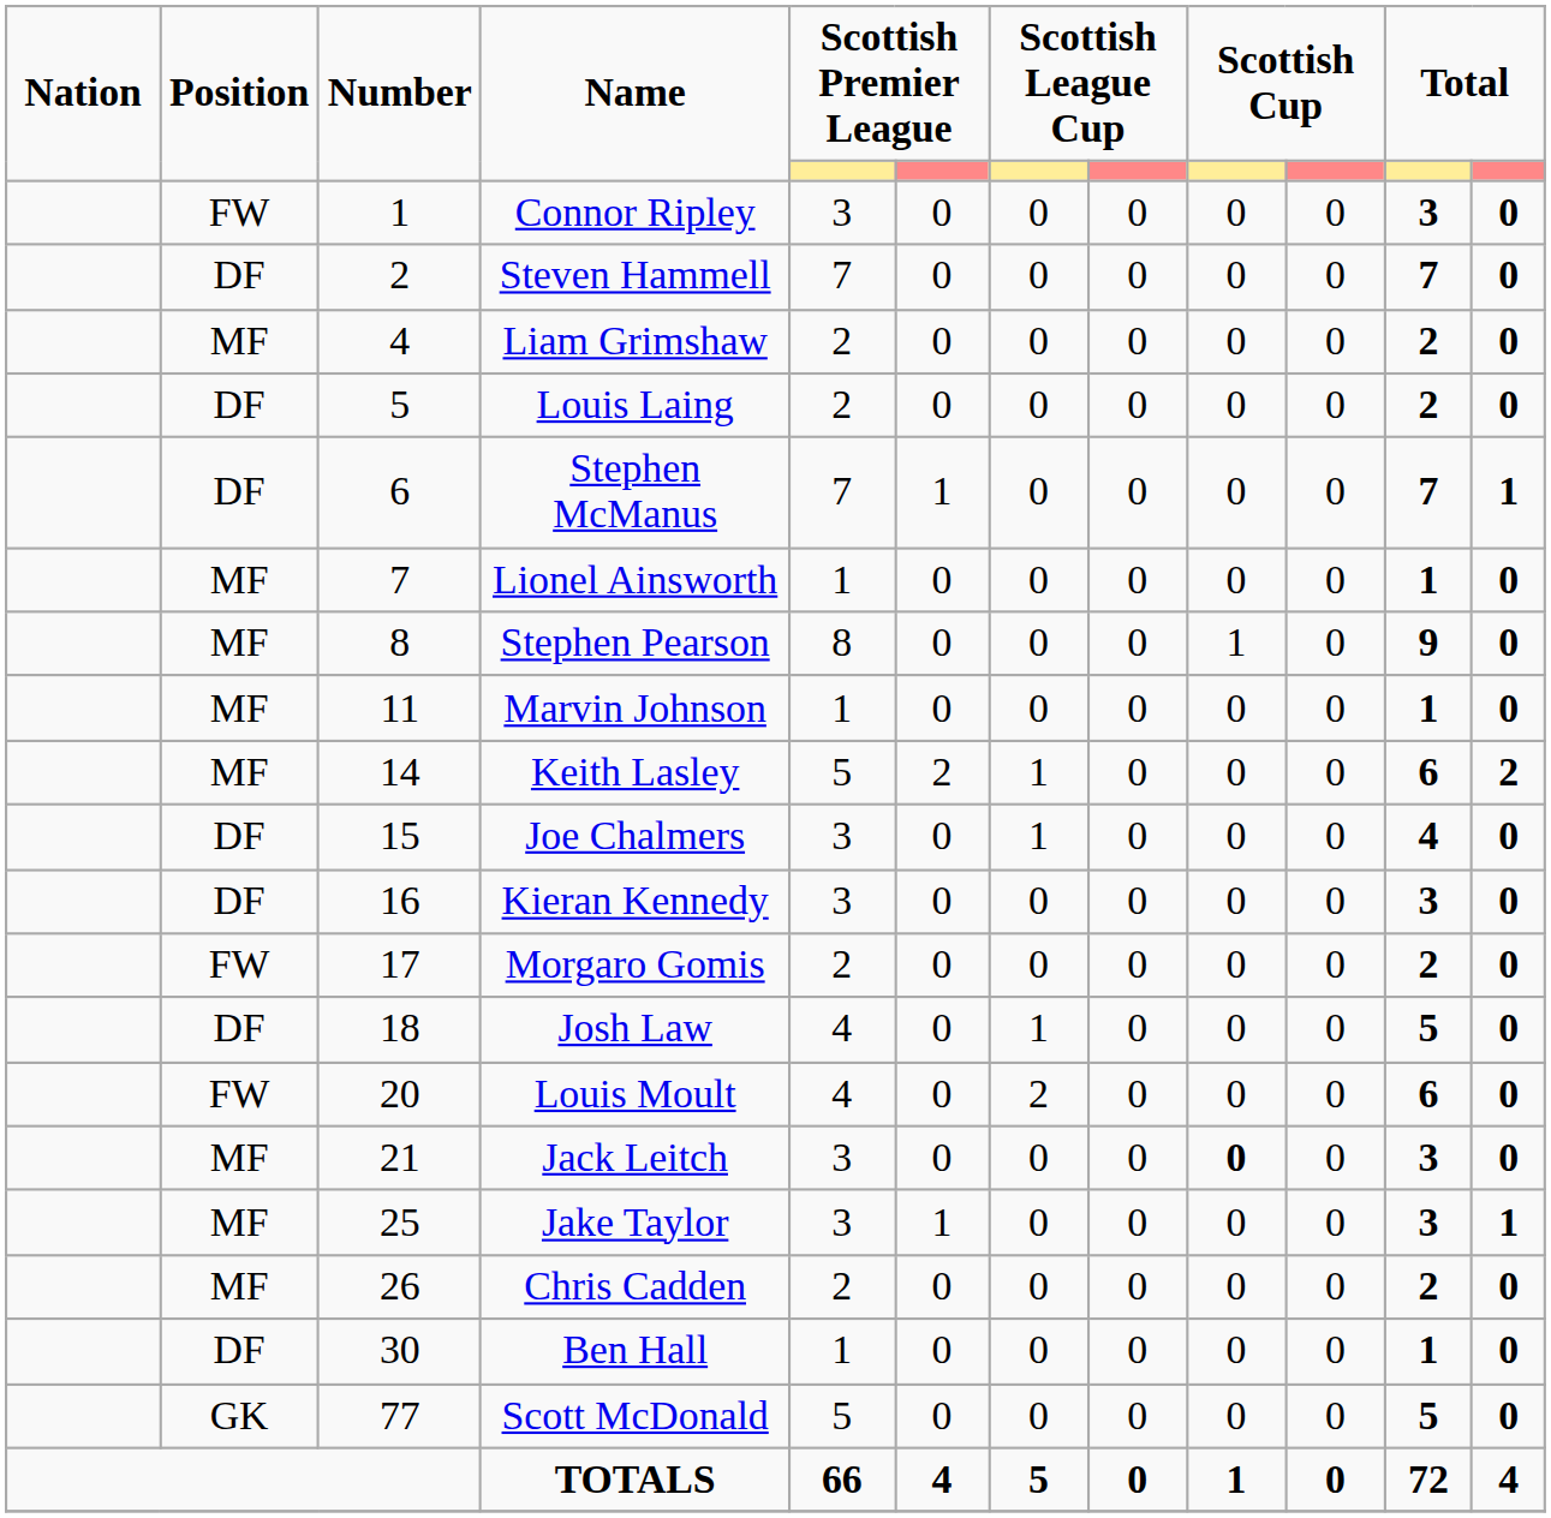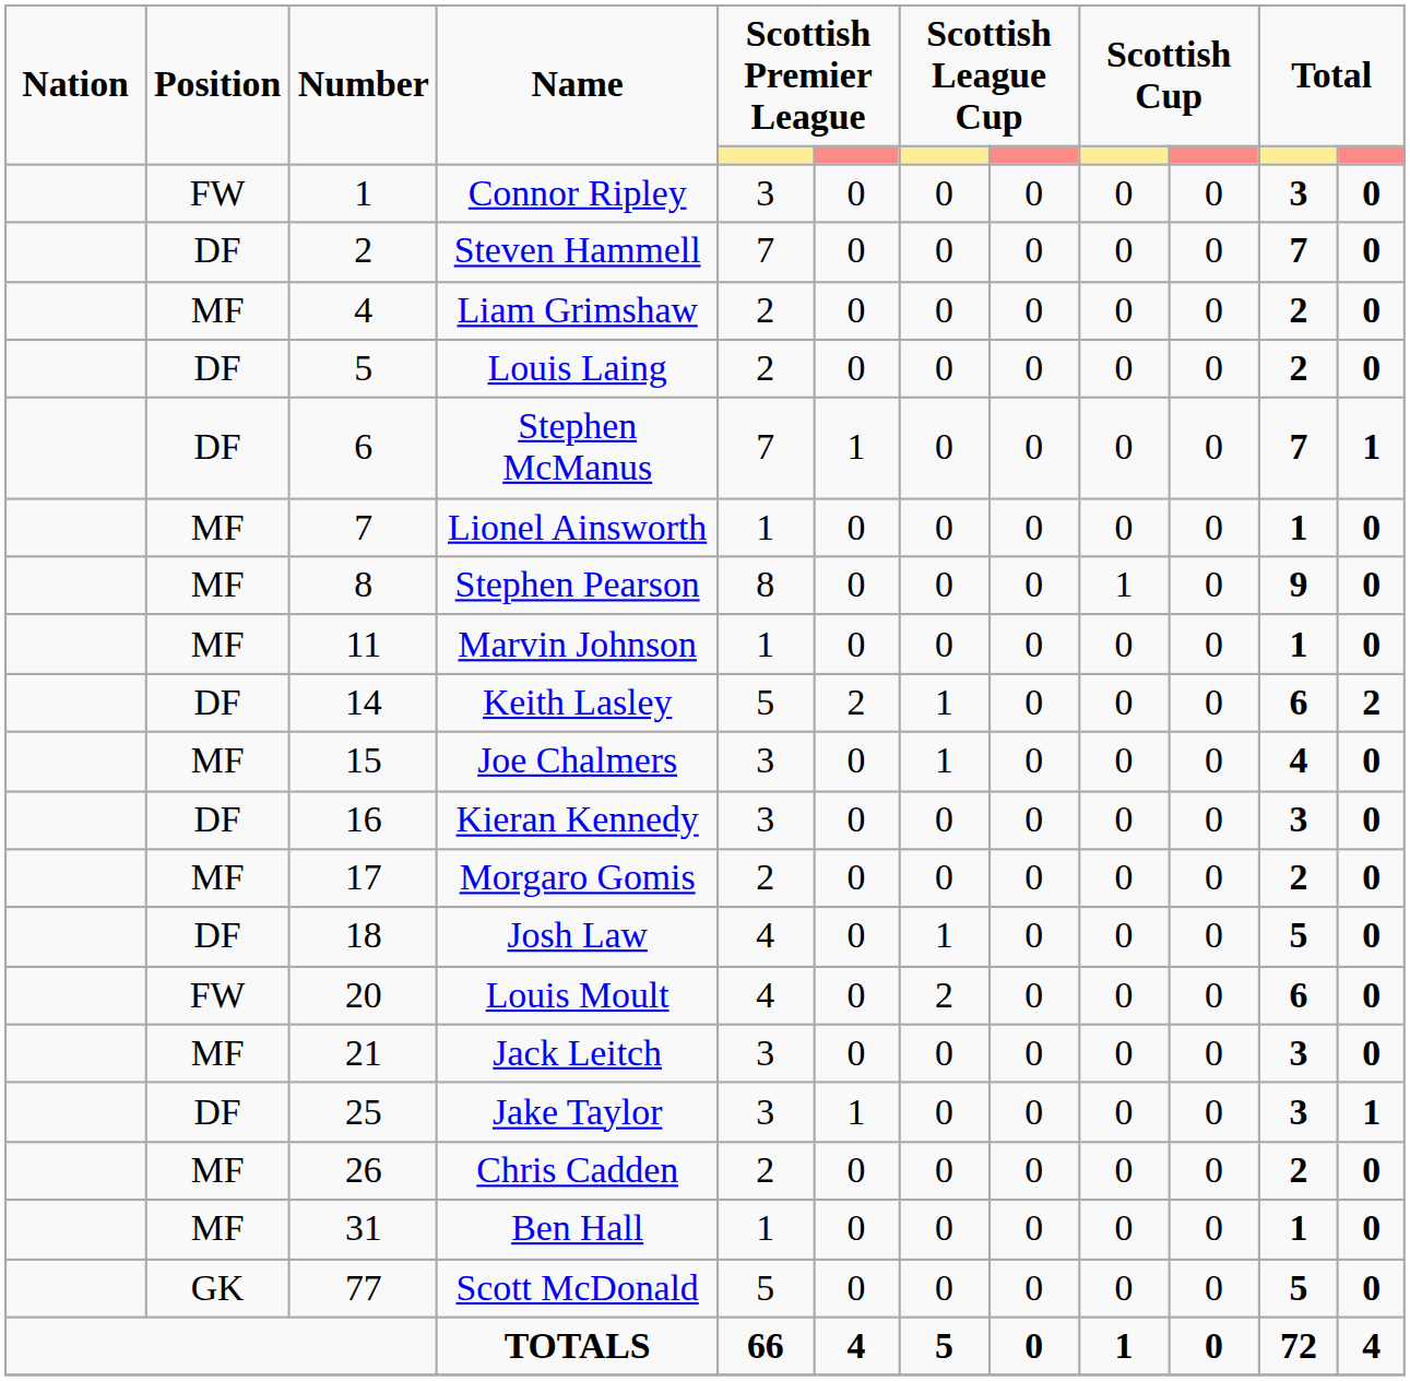 <table class="wikitable" style="font-size: 100%; text-align: center">
 <tr>
 <td rowspan="2" width="10%" align="center"><strong>Nation</strong></td>
 <td rowspan="2" width="10%" align="center"><strong>Position</strong></td>
 <td rowspan="2" width="10%" align="center"><strong>Number</strong></td>
 <td rowspan="2" width="20%" align="center"><strong>Name</strong></td>
 <td colspan="2" align="center"><strong>Scottish Premier League</strong></td>
 <td colspan="2" align="center"><strong>Scottish League Cup</strong></td>
 <td colspan="2" align="center"><strong>Scottish Cup</strong></td>
 <td colspan="2" align="center"><strong>Total </strong></td>
 </tr>
 <tr>
 <th width=60 style="background: #FFEE99"></th>
 <th width=60 style="background: #FF8888"></th>
 <th width=60 style="background: #FFEE99"></th>
 <th width=60 style="background: #FF8888"></th>
 <th width=60 style="background: #FFEE99"></th>
 <th width=60 style="background: #FF8888"></th>
 <th width=60 style="background: #FFEE99"></th>
 <th width=60 style="background: #FF8888"></th>
 </tr>
 <tr>
 <td></td>
 <td>FW</td>
 <td>1</td>
 <td><a href='#'>Connor Ripley</a></td>
 <td>3</td>
 <td>0</td>
 <td>0</td>
 <td>0</td>
 <td>0</td>
 <td>0</td>
 <td><strong>3</strong></td>
 <td><strong>0</strong></td>
 </tr>
 <tr>
 <td></td>
 <td>DF</td>
 <td>2</td>
 <td><a href='#'>Steven Hammell</a></td>
 <td>7</td>
 <td>0</td>
 <td>0</td>
 <td>0</td>
 <td>0</td>
 <td>0</td>
 <td><strong>7</strong></td>
 <td><strong>0</strong></td>
 </tr>
 <tr>
 <td></td>
 <td>MF</td>
 <td>4</td>
 <td><a href='#'>Liam Grimshaw</a></td>
 <td>2</td>
 <td>0</td>
 <td>0</td>
 <td>0</td>
 <td>0</td>
 <td>0</td>
 <td><strong>2</strong></td>
 <td><strong>0</strong></td>
 </tr>
 <tr>
 <td></td>
 <td>DF</td>
 <td>5</td>
 <td><a href='#'>Louis Laing</a></td>
 <td>2</td>
 <td>0</td>
 <td>0</td>
 <td>0</td>
 <td>0</td>
 <td>0</td>
 <td><strong>2</strong></td>
 <td><strong>0</strong></td>
 </tr>
 <tr>
 <td></td>
 <td>DF</td>
 <td>6</td>
 <td><a href='#'>Stephen McManus</a></td>
 <td>7</td>
 <td>1</td>
 <td>0</td>
 <td>0</td>
 <td>0</td>
 <td>0</td>
 <td><strong>7</strong></td>
 <td><strong>1</strong></td>
 </tr>
 <tr>
 <td></td>
 <td>MF</td>
 <td>7</td>
 <td><a href='#'>Lionel Ainsworth</a></td>
 <td>1</td>
 <td>0</td>
 <td>0</td>
 <td>0</td>
 <td>0</td>
 <td>0</td>
 <td><strong>1</strong></td>
 <td><strong>0</strong></td>
 </tr>
 <tr>
 <td></td>
 <td>MF</td>
 <td>8</td>
 <td><a href='#'>Stephen Pearson</a></td>
 <td>8</td>
 <td>0</td>
 <td>0</td>
 <td>0</td>
 <td>1</td>
 <td>0</td>
 <td><strong>9</strong></td>
 <td><strong>0</strong></td>
 </tr>
 <tr>
 <td></td>
 <td>MF</td>
 <td>11</td>
 <td><a href='#'>Marvin Johnson</a></td>
 <td>1</td>
 <td>0</td>
 <td>0</td>
 <td>0</td>
 <td>0</td>
 <td>0</td>
 <td><strong>1</strong></td>
 <td><strong>0</strong></td>
 </tr>
 <tr>
 <td></td>
-<td>MF</td>
+<td>DF</td>
 <td>14</td>
 <td><a href='#'>Keith Lasley</a></td>
 <td>5</td>
 <td>2</td>
 <td>1</td>
 <td>0</td>
 <td>0</td>
 <td>0</td>
 <td><strong>6</strong></td>
 <td><strong>2</strong></td>
 </tr>
 <tr>
 <td></td>
-<td>DF</td>
+<td>MF</td>
 <td>15</td>
 <td><a href='#'>Joe Chalmers</a></td>
 <td>3</td>
 <td>0</td>
 <td>1</td>
 <td>0</td>
 <td>0</td>
 <td>0</td>
 <td><strong>4</strong></td>
 <td><strong>0</strong></td>
 </tr>
 <tr>
 <td></td>
 <td>DF</td>
 <td>16</td>
 <td><a href='#'>Kieran Kennedy</a></td>
 <td>3</td>
 <td>0</td>
 <td>0</td>
 <td>0</td>
 <td>0</td>
 <td>0</td>
 <td><strong>3</strong></td>
 <td><strong>0</strong></td>
 </tr>
 <tr>
 <td></td>
-<td>FW</td>
+<td>MF</td>
 <td>17</td>
 <td><a href='#'>Morgaro Gomis</a></td>
 <td>2</td>
 <td>0</td>
 <td>0</td>
 <td>0</td>
 <td>0</td>
 <td>0</td>
 <td><strong>2</strong></td>
 <td><strong>0</strong></td>
 </tr>
 <tr>
 <td></td>
 <td>DF</td>
 <td>18</td>
 <td><a href='#'>Josh Law</a></td>
 <td>4</td>
 <td>0</td>
 <td>1</td>
 <td>0</td>
 <td>0</td>
 <td>0</td>
 <td><strong>5</strong></td>
 <td><strong>0</strong></td>
 </tr>
 <tr>
 <td></td>
 <td>FW</td>
 <td>20</td>
 <td><a href='#'>Louis Moult</a></td>
 <td>4</td>
 <td>0</td>
 <td>2</td>
 <td>0</td>
 <td>0</td>
 <td>0</td>
 <td><strong>6</strong></td>
 <td><strong>0</strong></td>
 </tr>
 <tr>
 <td></td>
 <td>MF</td>
 <td>21</td>
 <td><a href='#'>Jack Leitch</a></td>
 <td>3</td>
 <td>0</td>
 <td>0</td>
 <td>0</td>
-<td><strong>0</strong></td>
+<td>0</td>
 <td>0</td>
 <td><strong>3</strong></td>
 <td><strong>0</strong></td>
 </tr>
 <tr>
 <td></td>
-<td>MF</td>
+<td>DF</td>
 <td>25</td>
 <td><a href='#'>Jake Taylor</a></td>
 <td>3</td>
 <td>1</td>
 <td>0</td>
 <td>0</td>
 <td>0</td>
 <td>0</td>
 <td><strong>3</strong></td>
 <td><strong>1</strong></td>
 </tr>
 <tr>
 <td></td>
 <td>MF</td>
 <td>26</td>
 <td><a href='#'>Chris Cadden</a></td>
 <td>2</td>
 <td>0</td>
 <td>0</td>
 <td>0</td>
 <td>0</td>
 <td>0</td>
 <td><strong>2</strong></td>
 <td><strong>0</strong></td>
 </tr>
 <tr>
 <td></td>
-<td>DF</td>
-<td>30</td>
+<td>MF</td>
+<td>31</td>
 <td><a href='#'>Ben Hall</a></td>
 <td>1</td>
 <td>0</td>
 <td>0</td>
 <td>0</td>
 <td>0</td>
 <td>0</td>
 <td><strong>1</strong></td>
 <td><strong>0</strong></td>
 </tr>
 <tr>
 <td></td>
 <td>GK</td>
 <td>77</td>
 <td><a href='#'>Scott McDonald</a></td>
 <td>5</td>
 <td>0</td>
 <td>0</td>
 <td>0</td>
 <td>0</td>
 <td>0</td>
 <td><strong>5</strong></td>
 <td><strong>0</strong></td>
 </tr>
 <tr>
 <td colspan="3"></td>
 <td><strong>TOTALS</strong></td>
 <td><strong>66</strong></td>
 <td><strong>4</strong></td>
 <td><strong>5</strong></td>
 <td><strong>0</strong></td>
 <td><strong>1</strong></td>
 <td><strong>0</strong></td>
 <td><strong>72</strong></td>
 <td><strong>4</strong></td>
 </tr>
 <tr>
 </tr>
 </table>
